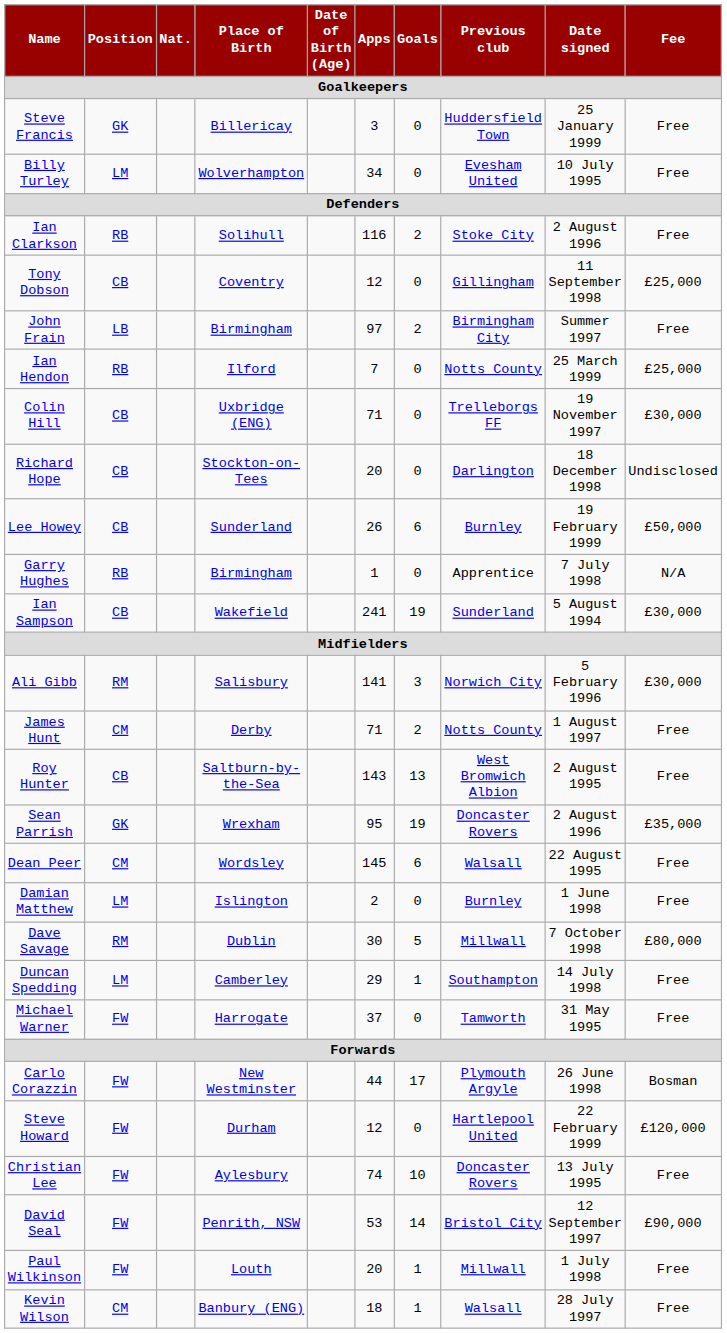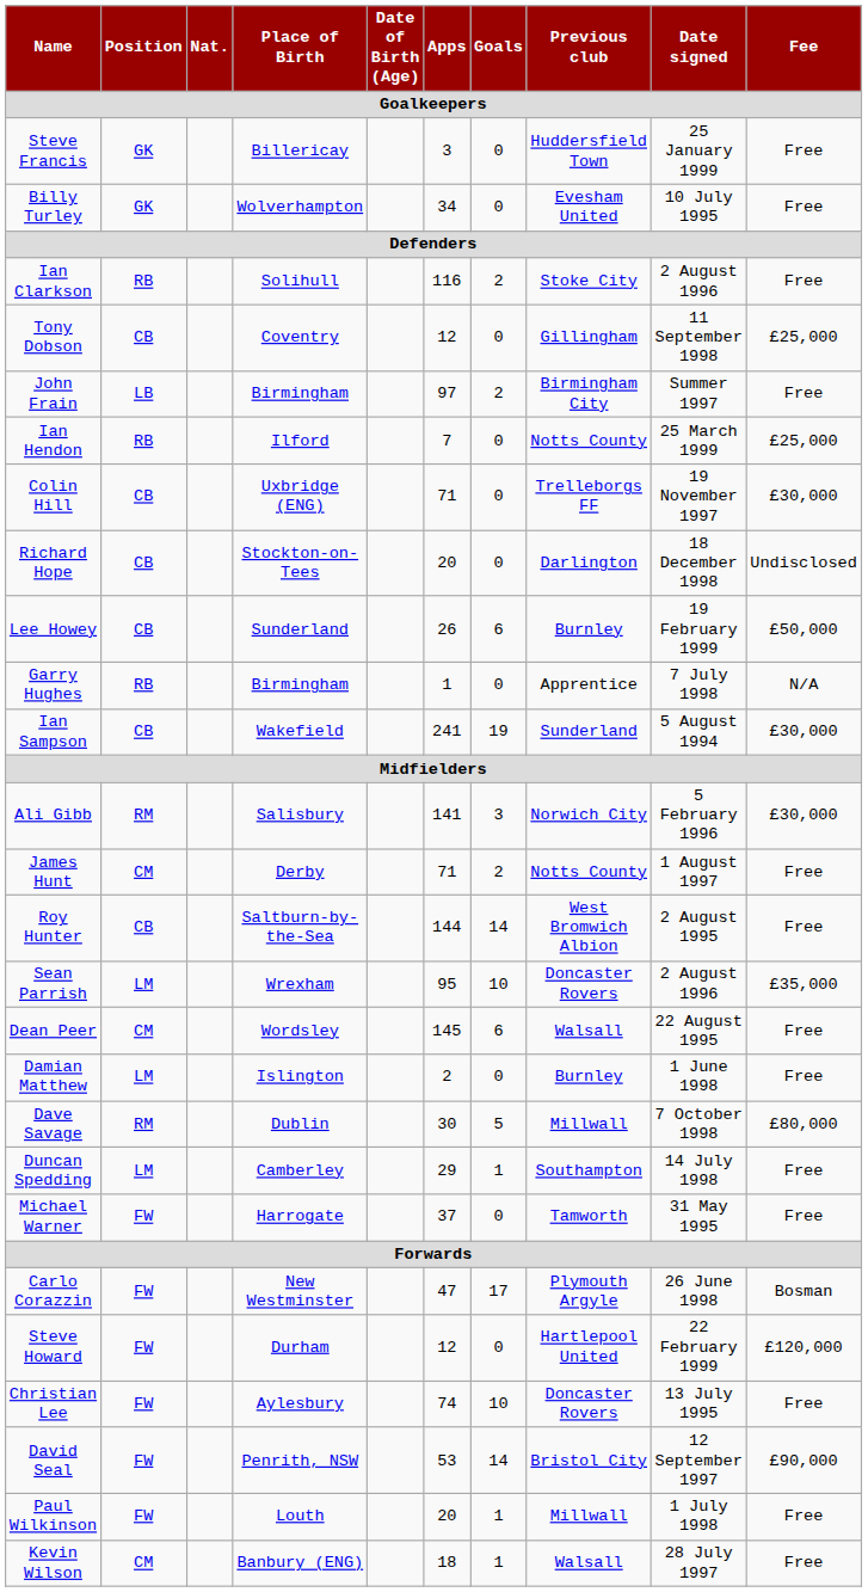 <table class="wikitable" style="text-align:center; font-size:90%; width:90%;">
 <tr>
 <th style="background:#900; color:#FFF; text-align:center;">Name</th>
 <th style="background:#900; color:#FFF; text-align:center;">Position</th>
 <th style="background:#900; color:#FFF; text-align:center;">Nat.</th>
 <th style="background:#900; color:#FFF; text-align:center;">Place of Birth</th>
 <th style="background:#900; color:#FFF; text-align:center;">Date of Birth (Age)</th>
 <th style="background:#900; color:#FFF; text-align:center;">Apps</th>
 <th style="background:#900; color:#FFF; text-align:center;">Goals</th>
 <th style="background:#900; color:#FFF; text-align:center;">Previous club</th>
 <th style="background:#900; color:#FFF; text-align:center;">Date signed</th>
 <th style="background:#900; color:#FFF; text-align:center;">Fee</th>
 </tr>
 <tr>
 <th colspan="12" style="background:#dcdcdc; text-align:center;">Goalkeepers</th>
 </tr>
 <tr>
 <td><a href='#'>Steve Francis</a></td>
 <td><a href='#'>GK</a></td>
 <td></td>
 <td><a href='#'>Billericay</a></td>
 <td></td>
 <td>3</td>
 <td>0</td>
 <td><a href='#'>Huddersfield Town</a></td>
 <td>25 January 1999</td>
 <td>Free</td>
 </tr>
 <tr>
 <td><a href='#'>Billy Turley</a></td>
-<td><a href='#'>LM</a></td>
+<td><a href='#'>GK</a></td>
 <td></td>
 <td><a href='#'>Wolverhampton</a></td>
 <td></td>
 <td>34</td>
 <td>0</td>
 <td><a href='#'>Evesham United</a></td>
 <td>10 July 1995</td>
 <td>Free</td>
 </tr>
 <tr>
 <th colspan="12" style="background:#dcdcdc; text-align:center;">Defenders</th>
 </tr>
 <tr>
 <td><a href='#'>Ian Clarkson</a></td>
 <td><a href='#'>RB</a></td>
 <td></td>
 <td><a href='#'>Solihull</a></td>
 <td></td>
 <td>116</td>
 <td>2</td>
 <td><a href='#'>Stoke City</a></td>
 <td>2 August 1996</td>
 <td>Free</td>
 </tr>
 <tr>
 <td><a href='#'>Tony Dobson</a></td>
 <td><a href='#'>CB</a></td>
 <td></td>
 <td><a href='#'>Coventry</a></td>
 <td></td>
 <td>12</td>
 <td>0</td>
 <td><a href='#'>Gillingham</a></td>
 <td>11 September 1998</td>
 <td>£25,000</td>
 </tr>
 <tr>
 <td><a href='#'>John Frain</a></td>
 <td><a href='#'>LB</a></td>
 <td></td>
 <td><a href='#'>Birmingham</a></td>
 <td></td>
 <td>97</td>
 <td>2</td>
 <td><a href='#'>Birmingham City</a></td>
 <td>Summer 1997</td>
 <td>Free</td>
 </tr>
 <tr>
 <td><a href='#'>Ian Hendon</a></td>
 <td><a href='#'>RB</a></td>
 <td></td>
 <td><a href='#'>Ilford</a></td>
 <td></td>
 <td>7</td>
 <td>0</td>
 <td><a href='#'>Notts County</a></td>
 <td>25 March 1999</td>
 <td>£25,000</td>
 </tr>
 <tr>
 <td><a href='#'>Colin Hill</a></td>
 <td><a href='#'>CB</a></td>
 <td></td>
 <td><a href='#'>Uxbridge (ENG)</a></td>
 <td></td>
 <td>71</td>
 <td>0</td>
 <td><a href='#'>Trelleborgs FF</a></td>
 <td>19 November 1997</td>
 <td>£30,000</td>
 </tr>
 <tr>
 <td><a href='#'>Richard Hope</a></td>
 <td><a href='#'>CB</a></td>
 <td></td>
 <td><a href='#'>Stockton-on-Tees</a></td>
 <td></td>
 <td>20</td>
 <td>0</td>
 <td><a href='#'>Darlington</a></td>
 <td>18 December 1998</td>
 <td>Undisclosed</td>
 </tr>
 <tr>
 <td><a href='#'>Lee Howey</a></td>
 <td><a href='#'>CB</a></td>
 <td></td>
 <td><a href='#'>Sunderland</a></td>
 <td></td>
 <td>26</td>
 <td>6</td>
 <td><a href='#'>Burnley</a></td>
 <td>19 February 1999</td>
 <td>£50,000</td>
 </tr>
 <tr>
 <td><a href='#'>Garry Hughes</a></td>
 <td><a href='#'>RB</a></td>
 <td></td>
 <td><a href='#'>Birmingham</a></td>
 <td></td>
 <td>1</td>
 <td>0</td>
 <td>Apprentice</td>
 <td>7 July 1998</td>
 <td>N/A</td>
 </tr>
 <tr>
 <td><a href='#'>Ian Sampson</a></td>
 <td><a href='#'>CB</a></td>
 <td></td>
 <td><a href='#'>Wakefield</a></td>
 <td></td>
 <td>241</td>
 <td>19</td>
 <td><a href='#'>Sunderland</a></td>
 <td>5 August 1994</td>
 <td>£30,000</td>
 </tr>
 <tr>
 <th colspan="12" style="background:#dcdcdc; text-align:center;">Midfielders</th>
 </tr>
 <tr>
 <td><a href='#'>Ali Gibb</a></td>
 <td><a href='#'>RM</a></td>
 <td></td>
 <td><a href='#'>Salisbury</a></td>
 <td></td>
 <td>141</td>
 <td>3</td>
 <td><a href='#'>Norwich City</a></td>
 <td>5 February 1996</td>
 <td>£30,000</td>
 </tr>
 <tr>
 <td><a href='#'>James Hunt</a></td>
 <td><a href='#'>CM</a></td>
 <td></td>
 <td><a href='#'>Derby</a></td>
 <td></td>
 <td>71</td>
 <td>2</td>
 <td><a href='#'>Notts County</a></td>
 <td>1 August 1997</td>
 <td>Free</td>
 </tr>
 <tr>
 <td><a href='#'>Roy Hunter</a></td>
 <td><a href='#'>CB</a></td>
 <td></td>
 <td><a href='#'>Saltburn-by-the-Sea</a></td>
 <td></td>
-<td>143</td>
-<td>13</td>
+<td>144</td>
+<td>14</td>
 <td><a href='#'>West Bromwich Albion</a></td>
 <td>2 August 1995</td>
 <td>Free</td>
 </tr>
 <tr>
 <td><a href='#'>Sean Parrish</a></td>
-<td><a href='#'>GK</a></td>
+<td><a href='#'>LM</a></td>
 <td></td>
 <td><a href='#'>Wrexham</a></td>
 <td></td>
 <td>95</td>
-<td>19</td>
+<td>10</td>
 <td><a href='#'>Doncaster Rovers</a></td>
 <td>2 August 1996</td>
 <td>£35,000</td>
 </tr>
 <tr>
 <td><a href='#'>Dean Peer</a></td>
 <td><a href='#'>CM</a></td>
 <td></td>
 <td><a href='#'>Wordsley</a></td>
 <td></td>
 <td>145</td>
 <td>6</td>
 <td><a href='#'>Walsall</a></td>
 <td>22 August 1995</td>
 <td>Free</td>
 </tr>
 <tr>
 <td><a href='#'>Damian Matthew</a></td>
 <td><a href='#'>LM</a></td>
 <td></td>
 <td><a href='#'>Islington</a></td>
 <td></td>
 <td>2</td>
 <td>0</td>
 <td><a href='#'>Burnley</a></td>
 <td>1 June 1998</td>
 <td>Free</td>
 </tr>
 <tr>
 <td><a href='#'>Dave Savage</a></td>
 <td><a href='#'>RM</a></td>
 <td></td>
 <td><a href='#'>Dublin</a></td>
 <td></td>
 <td>30</td>
 <td>5</td>
 <td><a href='#'>Millwall</a></td>
 <td>7 October 1998</td>
 <td>£80,000</td>
 </tr>
 <tr>
 <td><a href='#'>Duncan Spedding</a></td>
 <td><a href='#'>LM</a></td>
 <td></td>
 <td><a href='#'>Camberley</a></td>
 <td></td>
 <td>29</td>
 <td>1</td>
 <td><a href='#'>Southampton</a></td>
 <td>14 July 1998</td>
 <td>Free</td>
 </tr>
 <tr>
 <td><a href='#'>Michael Warner</a></td>
 <td><a href='#'>FW</a></td>
 <td></td>
 <td><a href='#'>Harrogate</a></td>
 <td></td>
 <td>37</td>
 <td>0</td>
 <td><a href='#'>Tamworth</a></td>
 <td>31 May 1995</td>
 <td>Free</td>
 </tr>
 <tr>
 <th colspan="12" style="background:#dcdcdc; text-align:center;">Forwards</th>
 </tr>
 <tr>
 <td><a href='#'>Carlo Corazzin</a></td>
 <td><a href='#'>FW</a></td>
 <td></td>
 <td><a href='#'>New Westminster</a></td>
 <td></td>
-<td>44</td>
+<td>47</td>
 <td>17</td>
 <td><a href='#'>Plymouth Argyle</a></td>
 <td>26 June 1998</td>
 <td>Bosman</td>
 </tr>
 <tr>
 <td><a href='#'>Steve Howard</a></td>
 <td><a href='#'>FW</a></td>
 <td></td>
 <td><a href='#'>Durham</a></td>
 <td></td>
 <td>12</td>
 <td>0</td>
 <td><a href='#'>Hartlepool United</a></td>
 <td>22 February 1999</td>
 <td>£120,000</td>
 </tr>
 <tr>
 <td><a href='#'>Christian Lee</a></td>
 <td><a href='#'>FW</a></td>
 <td></td>
 <td><a href='#'>Aylesbury</a></td>
 <td></td>
 <td>74</td>
 <td>10</td>
 <td><a href='#'>Doncaster Rovers</a></td>
 <td>13 July 1995</td>
 <td>Free</td>
 </tr>
 <tr>
 <td><a href='#'>David Seal</a></td>
 <td><a href='#'>FW</a></td>
 <td></td>
 <td><a href='#'>Penrith, NSW</a></td>
 <td></td>
 <td>53</td>
 <td>14</td>
 <td><a href='#'>Bristol City</a></td>
 <td>12 September 1997</td>
 <td>£90,000</td>
 </tr>
 <tr>
 <td><a href='#'>Paul Wilkinson</a></td>
 <td><a href='#'>FW</a></td>
 <td></td>
 <td><a href='#'>Louth</a></td>
 <td></td>
 <td>20</td>
 <td>1</td>
 <td><a href='#'>Millwall</a></td>
 <td>1 July 1998</td>
 <td>Free</td>
 </tr>
 <tr>
 <td><a href='#'>Kevin Wilson</a></td>
 <td><a href='#'>CM</a></td>
 <td></td>
 <td><a href='#'>Banbury (ENG)</a></td>
 <td></td>
 <td>18</td>
 <td>1</td>
 <td><a href='#'>Walsall</a></td>
 <td>28 July 1997</td>
 <td>Free</td>
 </tr>
 </table>
